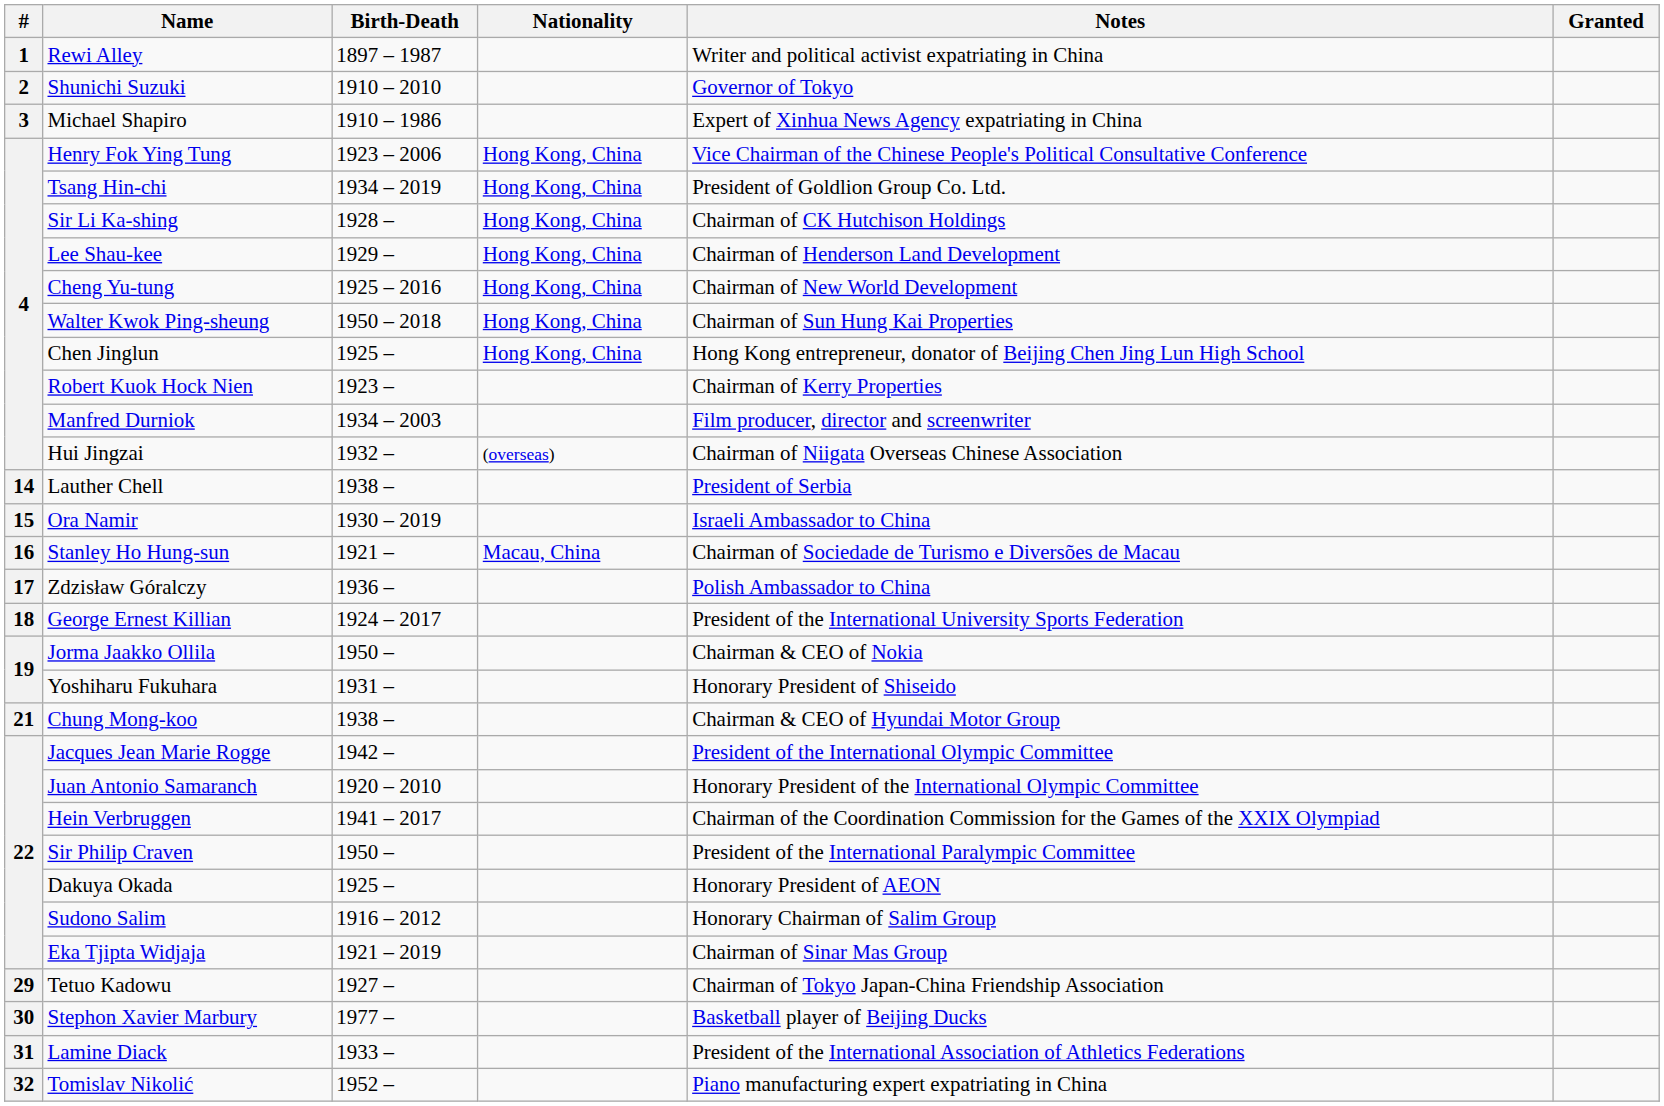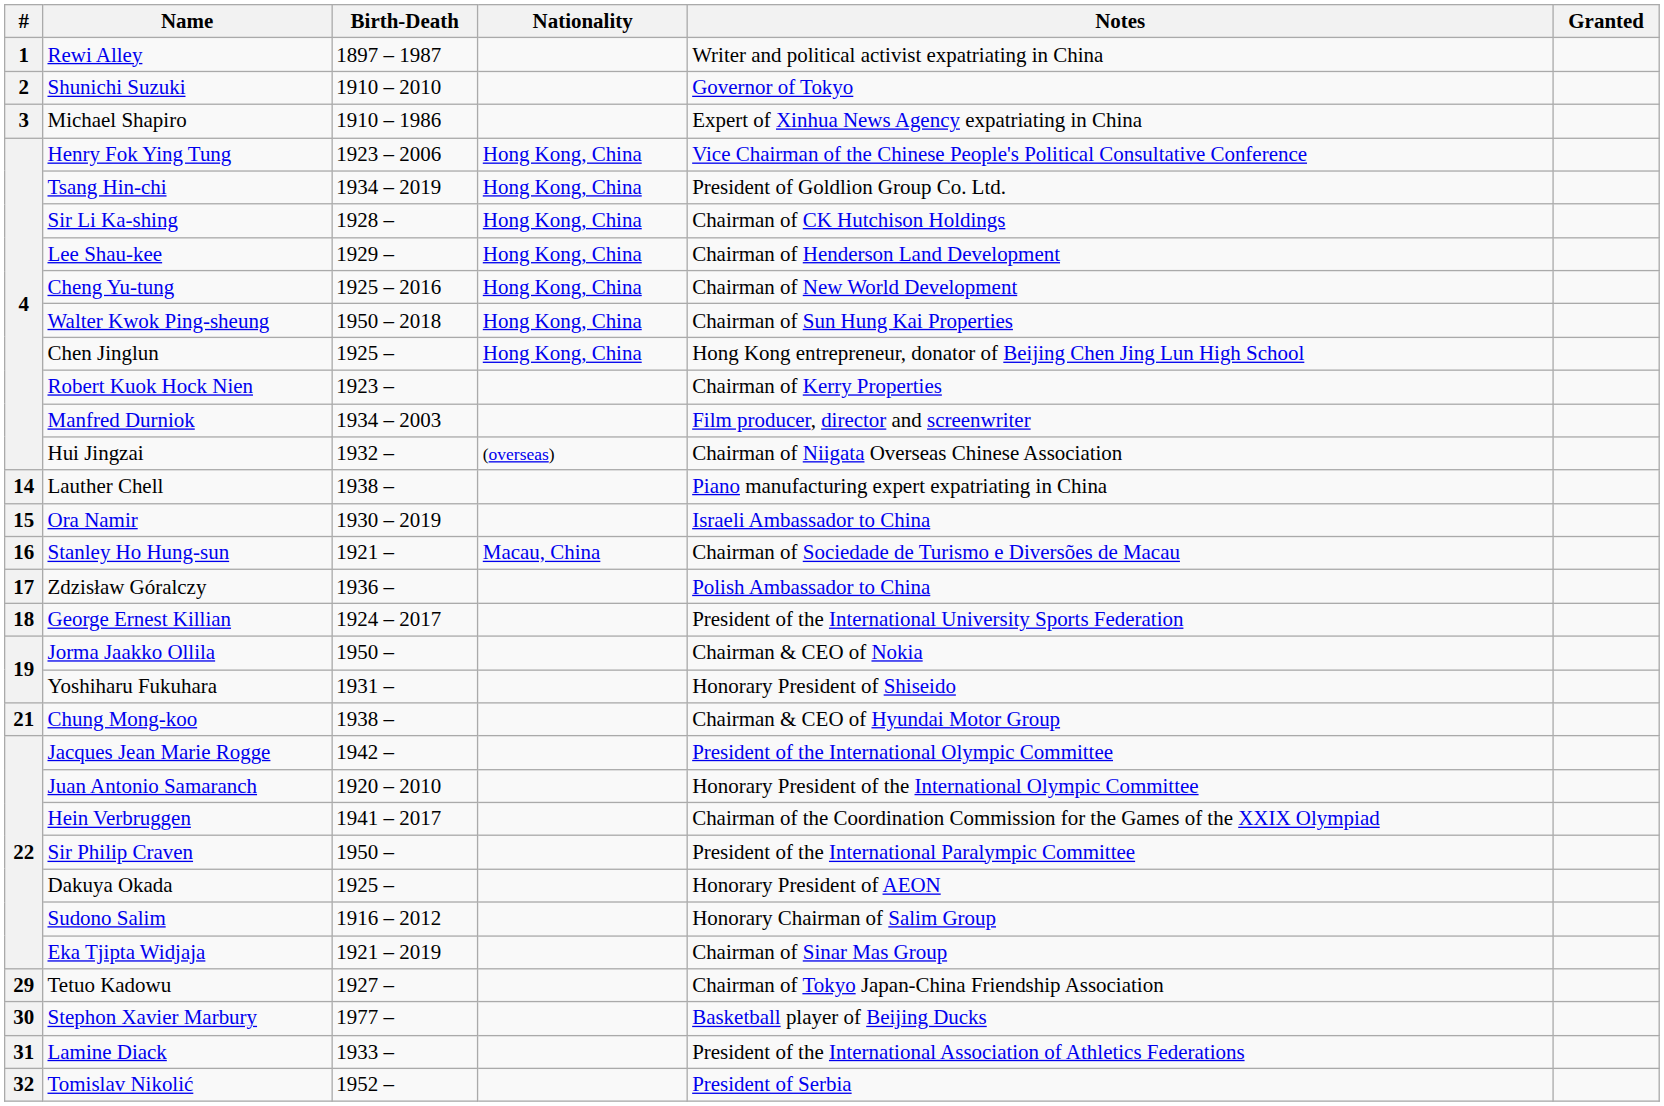 <table width=100%; class="wikitable">
 <tr>
 <th>#</th>
 <th>Name</th>
 <th>Birth-Death</th>
 <th>Nationality</th>
 <th>Notes</th>
 <th>Granted</th>
 </tr>
 <tr>
 <th>1</th>
 <td><a href='#'>Rewi Alley</a></td>
 <td>1897 – 1987</td>
 <td></td>
 <td>Writer and political activist expatriating in China</td>
 <td></td>
 </tr>
 <tr>
 <th>2</th>
 <td><a href='#'>Shunichi Suzuki</a></td>
 <td>1910 – 2010</td>
 <td></td>
 <td><a href='#'>Governor of Tokyo</a></td>
 <td></td>
 </tr>
 <tr>
 <th>3</th>
 <td>Michael Shapiro</td>
 <td>1910 – 1986</td>
 <td></td>
 <td>Expert of <a href='#'>Xinhua News Agency</a> expatriating in China</td>
 <td></td>
 </tr>
 <tr>
 <th rowspan=10>4</th>
 <td><a href='#'>Henry Fok Ying Tung</a></td>
 <td>1923 – 2006</td>
 <td> <a href='#'>Hong Kong, China</a></td>
 <td><a href='#'>Vice Chairman of the Chinese People's Political Consultative Conference</a></td>
 <td></td>
 </tr>
 <tr>
 <td><a href='#'>Tsang Hin-chi</a></td>
 <td>1934 – 2019</td>
 <td> <a href='#'>Hong Kong, China</a></td>
 <td>President of Goldlion Group Co. Ltd.</td>
 <td></td>
 </tr>
 <tr>
 <td><a href='#'>Sir Li Ka-shing</a></td>
 <td>1928 –</td>
 <td> <a href='#'>Hong Kong, China</a></td>
 <td>Chairman of <a href='#'>CK Hutchison Holdings</a></td>
 <td></td>
 </tr>
 <tr>
 <td><a href='#'>Lee Shau-kee</a></td>
 <td>1929 –</td>
 <td> <a href='#'>Hong Kong, China</a></td>
 <td>Chairman of <a href='#'>Henderson Land Development</a></td>
 <td></td>
 </tr>
 <tr>
 <td><a href='#'>Cheng Yu-tung</a></td>
 <td>1925 – 2016</td>
 <td> <a href='#'>Hong Kong, China</a></td>
 <td>Chairman of <a href='#'>New World Development</a></td>
 <td></td>
 </tr>
 <tr>
 <td><a href='#'>Walter Kwok Ping-sheung</a></td>
 <td>1950 – 2018</td>
 <td> <a href='#'>Hong Kong, China</a></td>
 <td>Chairman of <a href='#'>Sun Hung Kai Properties</a></td>
 <td></td>
 </tr>
 <tr>
 <td>Chen Jinglun</td>
 <td>1925 –</td>
 <td> <a href='#'>Hong Kong, China</a></td>
 <td>Hong Kong entrepreneur, donator of <a href='#'>Beijing Chen Jing Lun High School</a></td>
 <td></td>
 </tr>
 <tr>
 <td><a href='#'>Robert Kuok Hock Nien</a></td>
 <td>1923 –</td>
 <td></td>
 <td>Chairman of <a href='#'>Kerry Properties</a></td>
 <td></td>
 </tr>
 <tr>
 <td><a href='#'>Manfred Durniok</a></td>
 <td>1934 – 2003</td>
 <td></td>
 <td><a href='#'>Film producer</a>, <a href='#'>director</a> and <a href='#'>screenwriter</a></td>
 <td></td>
 </tr>
 <tr>
 <td>Hui Jingzai</td>
 <td>1932 –</td>
 <td> <small>(<a href='#'>overseas</a>)</small></td>
 <td>Chairman of <a href='#'>Niigata</a> Overseas Chinese Association</td>
 <td></td>
 </tr>
 <tr>
 <th>14</th>
 <td>Lauther Chell</td>
 <td>1938 –</td>
 <td></td>
-<td><a href='#'>President of Serbia</a></td>
+<td><a href='#'>Piano</a> manufacturing expert expatriating in China</td>
 <td></td>
 </tr>
 <tr>
 <th>15</th>
 <td><a href='#'>Ora Namir</a></td>
 <td>1930 – 2019</td>
 <td></td>
 <td><a href='#'>Israeli Ambassador to China</a></td>
 <td></td>
 </tr>
 <tr>
 <th>16</th>
 <td><a href='#'>Stanley Ho Hung-sun</a></td>
 <td>1921 –</td>
 <td> <a href='#'>Macau, China</a></td>
 <td>Chairman of <a href='#'>Sociedade de Turismo e Diversões de Macau</a></td>
 <td></td>
 </tr>
 <tr>
 <th>17</th>
 <td>Zdzisław Góralczy</td>
 <td>1936 –</td>
 <td></td>
 <td><a href='#'>Polish Ambassador to China</a></td>
 <td></td>
 </tr>
 <tr>
 <th>18</th>
 <td><a href='#'>George Ernest Killian</a></td>
 <td>1924 – 2017</td>
 <td></td>
 <td>President of the <a href='#'>International University Sports Federation</a></td>
 <td></td>
 </tr>
 <tr>
 <th rowspan=2>19</th>
 <td><a href='#'>Jorma Jaakko Ollila</a></td>
 <td>1950 –</td>
 <td></td>
 <td>Chairman & CEO of <a href='#'>Nokia</a></td>
 <td></td>
 </tr>
 <tr>
 <td>Yoshiharu Fukuhara</td>
 <td>1931 –</td>
 <td></td>
 <td>Honorary President of <a href='#'>Shiseido</a></td>
 <td></td>
 </tr>
 <tr>
 <th>21</th>
 <td><a href='#'>Chung Mong-koo</a></td>
 <td>1938 –</td>
 <td></td>
 <td>Chairman & CEO of <a href='#'>Hyundai Motor Group</a></td>
 <td></td>
 </tr>
 <tr>
 <th rowspan=7>22</th>
 <td><a href='#'>Jacques Jean Marie Rogge</a></td>
 <td>1942 –</td>
 <td></td>
 <td><a href='#'>President of the International Olympic Committee</a></td>
 <td></td>
 </tr>
 <tr>
 <td><a href='#'>Juan Antonio Samaranch</a></td>
 <td>1920 – 2010</td>
 <td></td>
 <td>Honorary President of the <a href='#'>International Olympic Committee</a></td>
 <td></td>
 </tr>
 <tr>
 <td><a href='#'>Hein Verbruggen</a></td>
 <td>1941 – 2017</td>
 <td></td>
 <td>Chairman of the Coordination Commission for the Games of the <a href='#'>XXIX Olympiad</a></td>
 <td></td>
 </tr>
 <tr>
 <td><a href='#'>Sir Philip Craven</a></td>
 <td>1950 –</td>
 <td></td>
 <td>President of the <a href='#'>International Paralympic Committee</a></td>
 <td></td>
 </tr>
 <tr>
 <td>Dakuya Okada</td>
 <td>1925 –</td>
 <td></td>
 <td>Honorary President of <a href='#'>AEON</a></td>
 <td></td>
 </tr>
 <tr>
 <td><a href='#'>Sudono Salim</a></td>
 <td>1916 – 2012</td>
 <td></td>
 <td>Honorary Chairman of <a href='#'>Salim Group</a></td>
 <td></td>
 </tr>
 <tr>
 <td><a href='#'>Eka Tjipta Widjaja</a></td>
 <td>1921 – 2019</td>
 <td></td>
 <td>Chairman of <a href='#'>Sinar Mas Group</a></td>
 <td></td>
 </tr>
 <tr>
 <th>29</th>
 <td>Tetuo Kadowu</td>
 <td>1927 –</td>
 <td></td>
 <td>Chairman of <a href='#'>Tokyo</a> Japan-China Friendship Association</td>
 <td></td>
 </tr>
 <tr>
 <th>30</th>
 <td><a href='#'>Stephon Xavier Marbury</a></td>
 <td>1977 –</td>
 <td></td>
 <td><a href='#'>Basketball</a> player of <a href='#'>Beijing Ducks</a></td>
 <td></td>
 </tr>
 <tr>
 <th>31</th>
 <td><a href='#'>Lamine Diack</a></td>
 <td>1933 –</td>
 <td></td>
 <td>President of the <a href='#'>International Association of Athletics Federations</a></td>
 <td></td>
 </tr>
 <tr>
 <th>32</th>
 <td><a href='#'>Tomislav Nikolić</a></td>
 <td>1952 –</td>
 <td></td>
-<td><a href='#'>Piano</a> manufacturing expert expatriating in China</td>
+<td><a href='#'>President of Serbia</a></td>
 <td></td>
 </tr>
 </table>
